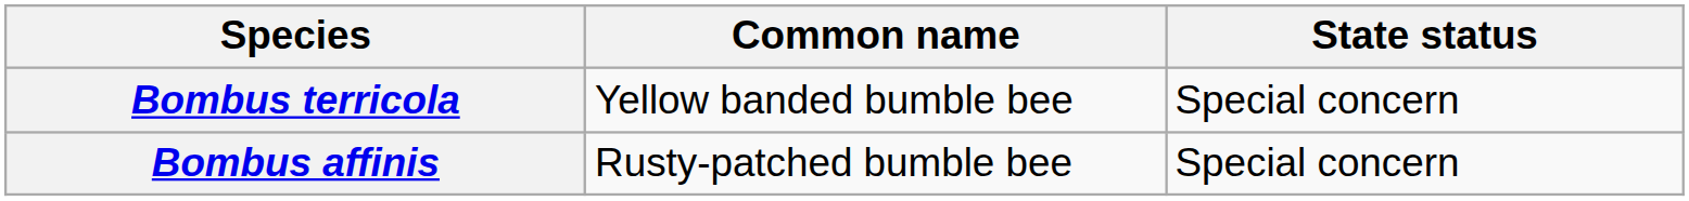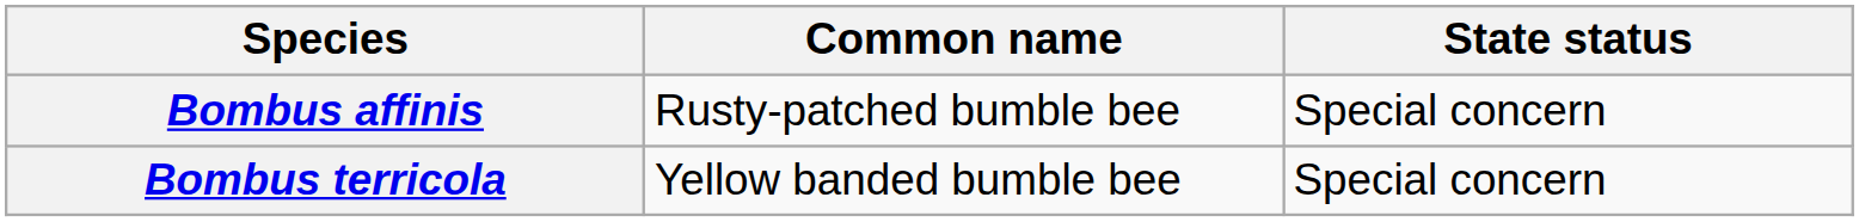 <table class="wikitable sortable plainrowheaders">
 <tr>
 <th scope="col" style="width:225px;">Species</th>
 <th scope="col" style="width:225px;">Common name</th>
 <th scope="col" style="width:200px;">State status</th>
 </tr>
 <tr>
+<th scope="row"><em><a href='#'>Bombus affinis</a></em></th>
+<td>Rusty-patched bumble bee</td>
+<td>Special concern</td>
+</tr>
+<tr>
 <th scope="row"><em><a href='#'>Bombus terricola</a></em></th>
 <td>Yellow banded bumble bee</td>
 <td>Special concern</td>
 </tr>
-<tr>
-<th scope="row"><em><a href='#'>Bombus affinis</a></em></th>
-<td>Rusty-patched bumble bee</td>
-<td>Special concern</td>
-</tr>
 </table>
